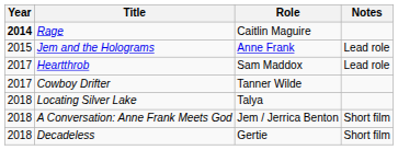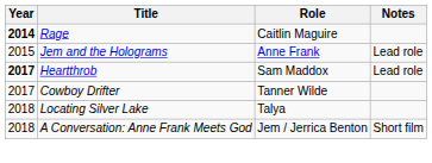 <table class="wikitable sortable">
 <tr>
 <th>Year</th>
 <th>Title</th>
 <th>Role</th>
 <th class="unsortable">Notes</th>
 </tr>
 <tr>
 <td><strong>2014</strong></td>
 <td><em><a href='#'>Rage</a></em></td>
 <td>Caitlin Maguire</td>
 <td></td>
 </tr>
 <tr>
 <td>2015</td>
 <td><em><a href='#'>Jem and the Holograms</a></em></td>
 <td><a href='#'>Anne Frank</a></td>
 <td>Lead role</td>
 </tr>
 <tr>
-<td>2017</td>
+<td><strong>2017</strong></td>
 <td><em><a href='#'>Heartthrob</a></em></td>
 <td>Sam Maddox</td>
 <td>Lead role</td>
 </tr>
 <tr>
 <td>2017</td>
 <td><em>Cowboy Drifter</em></td>
 <td>Tanner Wilde</td>
 <td></td>
 </tr>
 <tr>
 <td>2018</td>
 <td><em>Locating Silver Lake</em></td>
 <td>Talya</td>
 <td></td>
 </tr>
 <tr>
 <td>2018</td>
 <td><em>A Conversation: Anne Frank Meets God</em></td>
 <td>Jem / Jerrica Benton</td>
 <td>Short film</td>
 </tr>
-<tr>
-<td>2018</td>
-<td><em>Decadeless</em></td>
-<td>Gertie</td>
-<td>Short film</td>
-</tr>
 </table>
